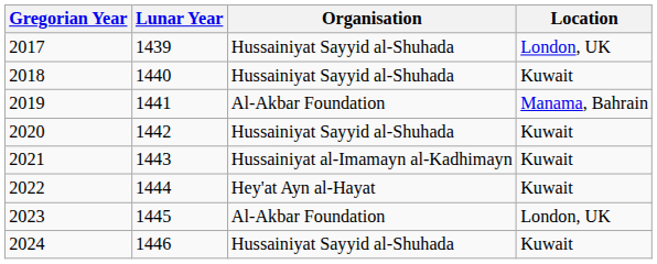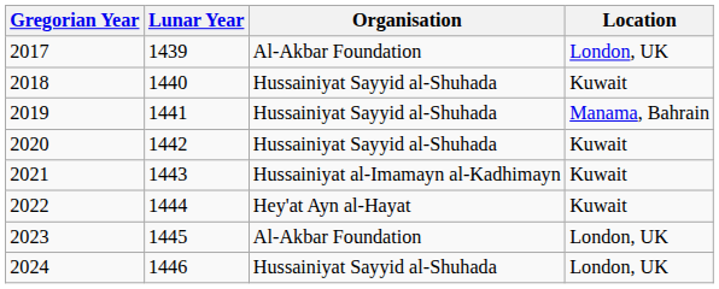 <table class="wikitable">
 <tr>
 <th><a href='#'>Gregorian Year</a></th>
 <th><a href='#'>Lunar Year</a></th>
 <th>Organisation</th>
 <th>Location</th>
 </tr>
 <tr>
 <td>2017</td>
 <td>1439</td>
-<td>Hussainiyat Sayyid al-Shuhada</td>
+<td>Al-Akbar Foundation</td>
 <td><a href='#'>London</a>, UK</td>
 </tr>
 <tr>
 <td>2018</td>
 <td>1440</td>
 <td>Hussainiyat Sayyid al-Shuhada</td>
 <td>Kuwait</td>
 </tr>
 <tr>
 <td>2019</td>
 <td>1441</td>
-<td>Al-Akbar Foundation</td>
+<td>Hussainiyat Sayyid al-Shuhada</td>
 <td><a href='#'>Manama</a>, Bahrain</td>
 </tr>
 <tr>
 <td>2020</td>
 <td>1442</td>
 <td>Hussainiyat Sayyid al-Shuhada</td>
 <td>Kuwait</td>
 </tr>
 <tr>
 <td>2021</td>
 <td>1443</td>
 <td>Hussainiyat al-Imamayn al-Kadhimayn</td>
 <td>Kuwait</td>
 </tr>
 <tr>
 <td>2022</td>
 <td>1444</td>
 <td>Hey'at Ayn al-Hayat</td>
 <td>Kuwait</td>
 </tr>
 <tr>
 <td>2023</td>
 <td>1445</td>
 <td>Al-Akbar Foundation</td>
 <td>London, UK</td>
 </tr>
 <tr>
 <td>2024</td>
 <td>1446</td>
 <td>Hussainiyat Sayyid al-Shuhada</td>
-<td>Kuwait</td>
+<td>London, UK</td>
 </tr>
 </table>
